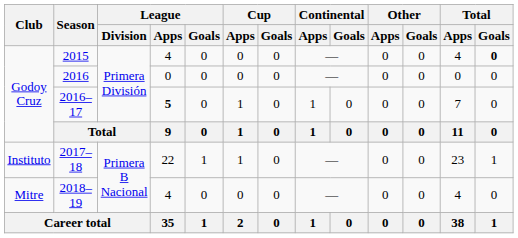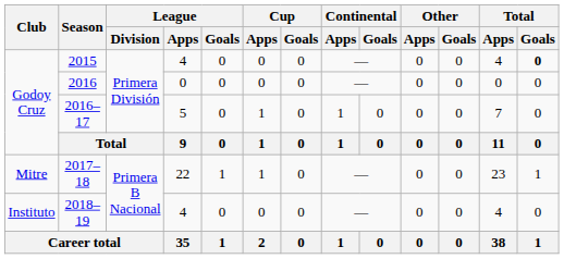 <table class="wikitable" style="text-align:center">
 <tr>
 <th rowspan="2">Club</th>
 <th rowspan="2">Season</th>
 <th colspan="3">League</th>
 <th colspan="2">Cup</th>
 <th colspan="2">Continental</th>
 <th colspan="2">Other</th>
 <th colspan="2">Total</th>
 </tr>
 <tr>
 <th>Division</th>
 <th>Apps</th>
 <th>Goals</th>
 <th>Apps</th>
 <th>Goals</th>
 <th>Apps</th>
 <th>Goals</th>
 <th>Apps</th>
 <th>Goals</th>
 <th>Apps</th>
 <th>Goals</th>
 </tr>
 <tr>
 <td rowspan="4"><a href='#'>Godoy Cruz</a></td>
 <td><a href='#'>2015</a></td>
 <td rowspan="3"><a href='#'>Primera División</a></td>
 <td>4</td>
 <td>0</td>
 <td>0</td>
 <td>0</td>
 <td colspan="2">—</td>
 <td>0</td>
 <td>0</td>
 <td>4</td>
 <td><strong>0</strong></td>
 </tr>
 <tr>
 <td><a href='#'>2016</a></td>
 <td>0</td>
 <td>0</td>
 <td>0</td>
 <td>0</td>
 <td colspan="2">—</td>
 <td>0</td>
 <td>0</td>
 <td>0</td>
 <td>0</td>
 </tr>
 <tr>
 <td><a href='#'>2016–17</a></td>
-<td><strong>5</strong></td>
+<td>5</td>
 <td>0</td>
 <td>1</td>
 <td>0</td>
 <td>1</td>
 <td>0</td>
 <td>0</td>
 <td>0</td>
 <td>7</td>
 <td>0</td>
 </tr>
 <tr>
 <th colspan="2">Total</th>
 <th>9</th>
 <th>0</th>
 <th>1</th>
 <th>0</th>
 <th>1</th>
 <th>0</th>
 <th>0</th>
 <th>0</th>
 <th>11</th>
 <th>0</th>
 </tr>
 <tr>
-<td rowspan="1"><a href='#'>Instituto</a></td>
+<td rowspan="1"><a href='#'>Mitre</a></td>
 <td><a href='#'>2017–18</a></td>
 <td rowspan="2"><a href='#'>Primera B Nacional</a></td>
 <td>22</td>
 <td>1</td>
 <td>1</td>
 <td>0</td>
 <td colspan="2">—</td>
 <td>0</td>
 <td>0</td>
 <td>23</td>
 <td>1</td>
 </tr>
 <tr>
-<td rowspan="1"><a href='#'>Mitre</a></td>
+<td rowspan="1"><a href='#'>Instituto</a></td>
 <td><a href='#'>2018–19</a></td>
 <td>4</td>
 <td>0</td>
 <td>0</td>
 <td>0</td>
 <td colspan="2">—</td>
 <td>0</td>
 <td>0</td>
 <td>4</td>
 <td>0</td>
 </tr>
 <tr>
 <th colspan="3">Career total</th>
 <th>35</th>
 <th>1</th>
 <th>2</th>
 <th>0</th>
 <th>1</th>
 <th>0</th>
 <th>0</th>
 <th>0</th>
 <th>38</th>
 <th>1</th>
 </tr>
 </table>
